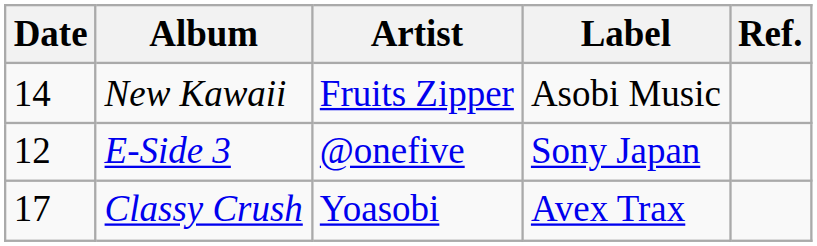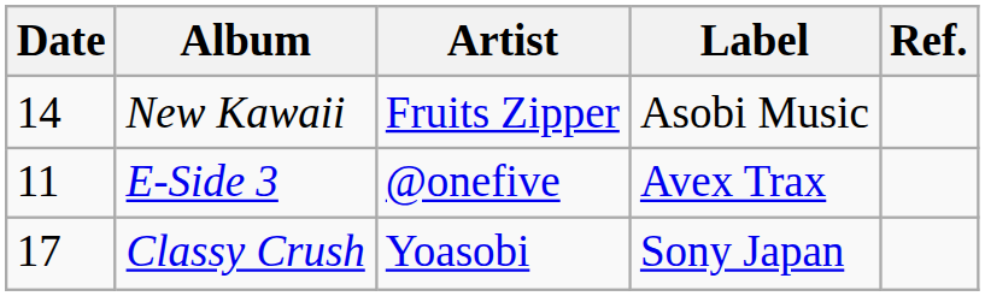 <table class="wikitable">
 <tr>
 <th>Date</th>
 <th>Album</th>
 <th>Artist</th>
 <th>Label</th>
 <th>Ref.</th>
 </tr>
 <tr>
 <td>14</td>
 <td><em>New Kawaii</em></td>
 <td><a href='#'>Fruits Zipper</a></td>
 <td>Asobi Music</td>
 <td></td>
 </tr>
 <tr>
-<td>12</td>
+<td>11</td>
 <td><em><a href='#'>E-Side 3</a></em></td>
 <td><a href='#'>@onefive</a></td>
-<td><a href='#'>Sony Japan</a></td>
+<td><a href='#'>Avex Trax</a></td>
 <td></td>
 </tr>
 <tr>
 <td>17</td>
 <td><em><a href='#'>Classy Crush</a></em></td>
 <td><a href='#'>Yoasobi</a></td>
-<td><a href='#'>Avex Trax</a></td>
+<td><a href='#'>Sony Japan</a></td>
 <td></td>
 </tr>
 </table>
